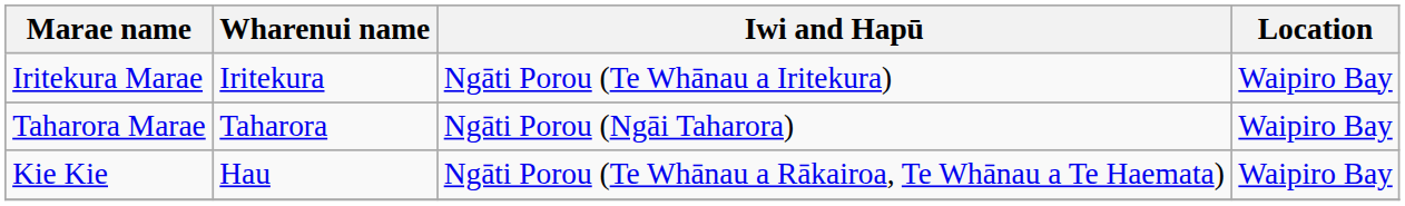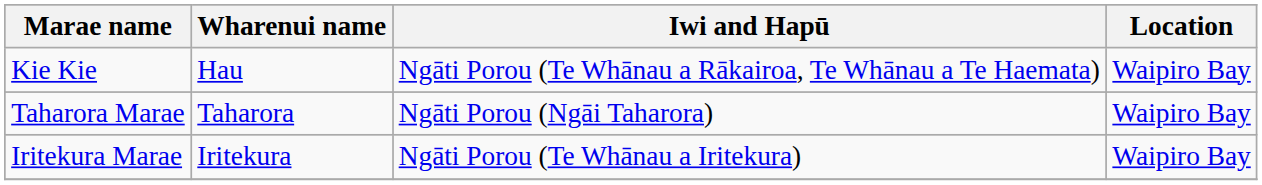 <table class="wikitable sortable">
 <tr>
 <th>Marae name</th>
 <th>Wharenui name</th>
 <th>Iwi and Hapū</th>
 <th>Location</th>
 </tr>
 <tr>
-<td><a href='#'>Iritekura Marae</a></td>
-<td><a href='#'>Iritekura</a></td>
-<td><a href='#'>Ngāti Porou</a> (<a href='#'>Te Whānau a Iritekura</a>)</td>
+<td><a href='#'>Kie Kie</a></td>
+<td><a href='#'>Hau</a></td>
+<td><a href='#'>Ngāti Porou</a> (<a href='#'>Te Whānau a Rākairoa</a>, <a href='#'>Te Whānau a Te Haemata</a>)</td>
 <td><a href='#'>Waipiro Bay</a></td>
 </tr>
 <tr>
 <td><a href='#'>Taharora Marae</a></td>
 <td><a href='#'>Taharora</a></td>
 <td><a href='#'>Ngāti Porou</a> (<a href='#'>Ngāi Taharora</a>)</td>
 <td><a href='#'>Waipiro Bay</a></td>
 </tr>
 <tr>
-<td><a href='#'>Kie Kie</a></td>
-<td><a href='#'>Hau</a></td>
-<td><a href='#'>Ngāti Porou</a> (<a href='#'>Te Whānau a Rākairoa</a>, <a href='#'>Te Whānau a Te Haemata</a>)</td>
+<td><a href='#'>Iritekura Marae</a></td>
+<td><a href='#'>Iritekura</a></td>
+<td><a href='#'>Ngāti Porou</a> (<a href='#'>Te Whānau a Iritekura</a>)</td>
 <td><a href='#'>Waipiro Bay</a></td>
 </tr>
 <tr>
 </tr>
 </table>
